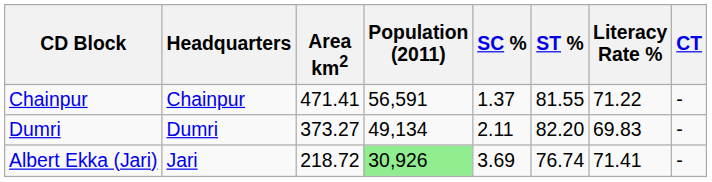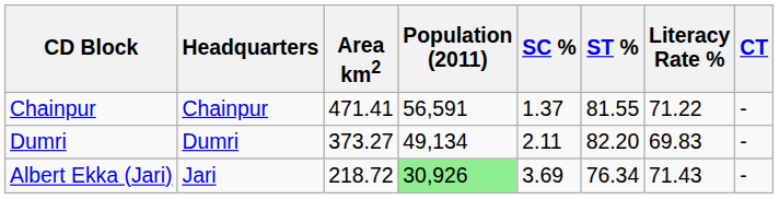 <table class="wikitable sortable">
 <tr>
 <th>CD Block</th>
 <th>Headquarters</th>
 <th><br>Area<br>km<sup>2</sup></th>
 <th>Population<br>(2011)</th>
 <th><a href='#'>SC</a> %</th>
 <th><a href='#'>ST</a> %</th>
 <th>Literacy<br> Rate %</th>
 <th><a href='#'>CT</a></th>
 </tr>
 <tr>
 <td><a href='#'>Chainpur</a></td>
 <td><a href='#'>Chainpur</a></td>
 <td>471.41</td>
 <td>56,591</td>
 <td>1.37</td>
 <td>81.55</td>
 <td>71.22</td>
 <td>-</td>
 </tr>
 <tr>
 <td><a href='#'>Dumri</a></td>
 <td><a href='#'>Dumri</a></td>
 <td>373.27</td>
 <td>49,134</td>
 <td>2.11</td>
 <td>82.20</td>
 <td>69.83</td>
 <td>-</td>
 </tr>
 <tr>
 <td><a href='#'>Albert Ekka (Jari)</a></td>
 <td><a href='#'>Jari</a></td>
 <td>218.72</td>
 <td style="background: lightgreen;">30,926</td>
 <td>3.69</td>
-<td>76.74</td>
-<td>71.41</td>
+<td>76.34</td>
+<td>71.43</td>
 <td>-</td>
 </tr>
 </table>
